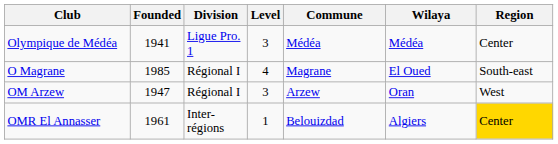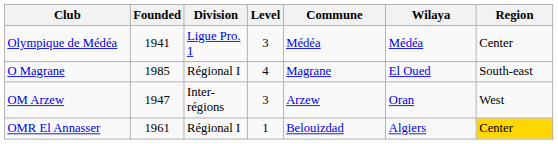 <table class="wikitable sortable" width=100% style="font-size:90%">
 <tr>
 <th width=25%>Club</th>
 <th width=5%>Founded</th>
 <th width=12%>Division</th>
 <th width=5%>Level</th>
 <th width=20%>Commune</th>
 <th width=18%>Wilaya</th>
 <th width=18%>Region</th>
 </tr>
 <tr>
 <td><a href='#'>Olympique de Médéa</a></td>
 <td align=center>1941</td>
 <td><a href='#'>Ligue Pro. 1</a></td>
 <td align=center>3</td>
 <td><a href='#'>Médéa</a></td>
 <td><a href='#'>Médéa</a></td>
 <td>Center</td>
 </tr>
 <tr>
 <td><a href='#'>O Magrane</a></td>
 <td align=center>1985</td>
 <td>Régional I</td>
 <td align=center>4</td>
 <td><a href='#'>Magrane</a></td>
 <td><a href='#'>El Oued</a></td>
 <td>South-east</td>
 </tr>
 <tr>
 <td><a href='#'>OM Arzew</a></td>
 <td align=center>1947</td>
-<td>Régional I</td>
+<td>Inter-régions</td>
 <td align=center>3</td>
 <td><a href='#'>Arzew</a></td>
 <td><a href='#'>Oran</a></td>
 <td>West</td>
 </tr>
 <tr>
 <td><a href='#'>OMR El Annasser</a></td>
 <td align=center>1961</td>
-<td>Inter-régions</td>
+<td>Régional I</td>
 <td align=center>1</td>
 <td><a href='#'>Belouizdad</a></td>
 <td><a href='#'>Algiers</a></td>
 <td style="background: gold;">Center</td>
 </tr>
 </table>
